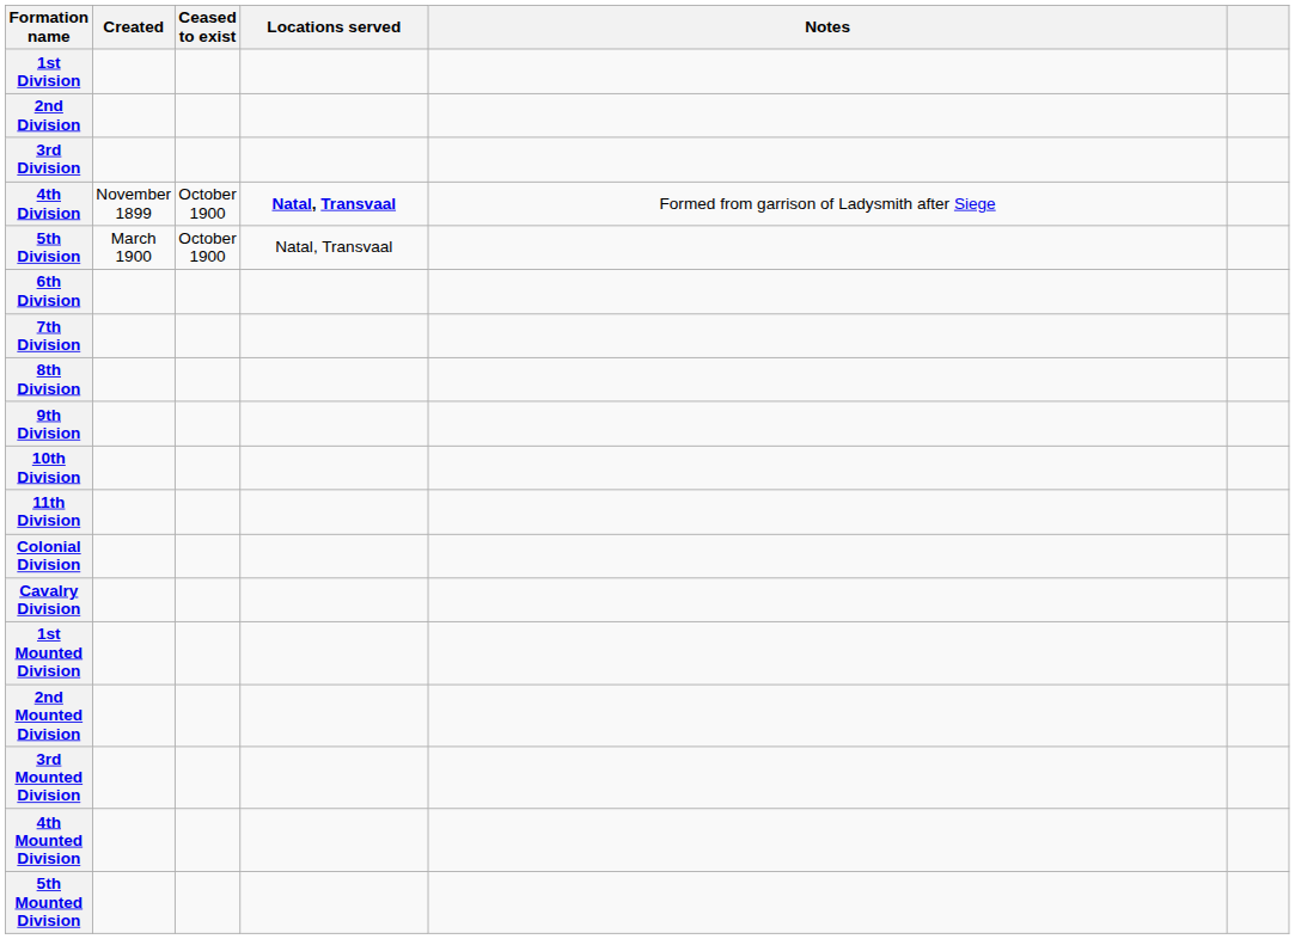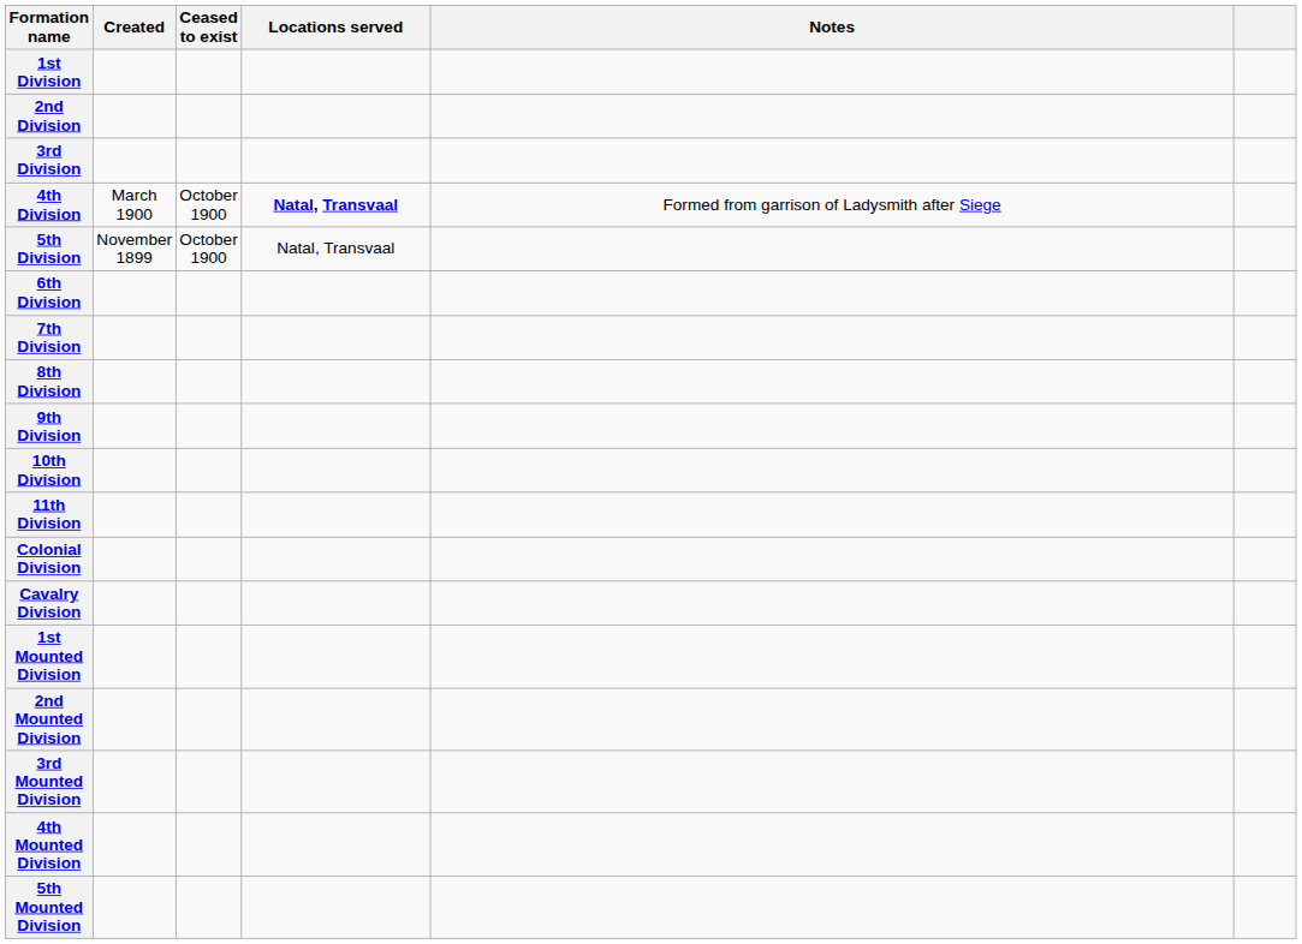 <table class="wikitable sortable plainrowheaders" style="text-align: left; border-spacing: 2px; border: 1px solid darkgray; width: 100%;">
 <tr>
 <th width="5%" scope="col">Formation name</th>
 <th width=5% scope="col">Created</th>
 <th width=5% scope="col">Ceased to exist</th>
 <th class=unsortable width=15% scope="col">Locations served</th>
 <th class=unsortable width=65% scope="col">Notes</th>
 <th class=unsortable width=5% scope="col"></th>
 </tr>
 <tr>
 <th scope="row" style="text-align:center;"><a href='#'>1st Division</a></th>
 <td align="center"></td>
 <td align="center"></td>
 <td align="center"></td>
 <td align="center"></td>
 <td align="center"></td>
 </tr>
 <tr>
 <th scope="row" style="text-align:center;"><a href='#'>2nd Division</a></th>
 <td align="center"></td>
 <td align="center"></td>
 <td align="center"></td>
 <td align="center"></td>
 <td align="center"></td>
 </tr>
 <tr>
 <th scope="row" style="text-align:center;"><a href='#'>3rd Division</a></th>
 <td align="center"></td>
 <td align="center"></td>
 <td align="center"></td>
 <td align="center"></td>
 <td align="center"></td>
 </tr>
 <tr>
 <th scope="row" style="text-align:center;"><a href='#'>4th Division</a></th>
-<td align="center">November 1899</td>
+<td align="center">March 1900</td>
 <td align="center">October 1900</td>
 <td align="center"><strong><a href='#'>Natal</a>, <a href='#'>Transvaal</a></strong></td>
 <td align="center">Formed from garrison of Ladysmith after <a href='#'>Siege</a></td>
 <td align="center"></td>
 </tr>
 <tr>
 <th scope="row" style="text-align:center;"><a href='#'>5th Division</a></th>
-<td align="center">March 1900</td>
+<td align="center">November 1899</td>
 <td align="center">October 1900</td>
 <td align="center">Natal, Transvaal</td>
 <td align="center"></td>
 <td align="center"></td>
 </tr>
 <tr>
 <th scope="row" style="text-align:center;"><a href='#'>6th Division</a></th>
 <td align="center"></td>
 <td align="center"></td>
 <td align="center"></td>
 <td align="center"></td>
 <td align="center"></td>
 </tr>
 <tr>
 <th scope="row" style="text-align:center;"><a href='#'>7th Division</a></th>
 <td align="center"></td>
 <td align="center"></td>
 <td align="center"></td>
 <td align="center"></td>
 <td align="center"></td>
 </tr>
 <tr>
 <th scope="row" style="text-align:center;"><a href='#'>8th Division</a></th>
 <td align="center"></td>
 <td align="center"></td>
 <td align="center"></td>
 <td align="center"></td>
 <td align="center"></td>
 </tr>
 <tr>
 <th scope="row" style="text-align:center;"><a href='#'>9th Division</a></th>
 <td align="center"></td>
 <td align="center"></td>
 <td align="center"></td>
 <td align="center"></td>
 <td align="center"></td>
 </tr>
 <tr>
 <th scope="row" style="text-align:center;"><a href='#'>10th Division</a></th>
 <td align="center"></td>
 <td align="center"></td>
 <td align="center"></td>
 <td align="center"></td>
 <td align="center"></td>
 </tr>
 <tr>
 <th scope="row" style="text-align:center;"><a href='#'>11th Division</a></th>
 <td align="center"></td>
 <td align="center"></td>
 <td align="center"></td>
 <td align="center"></td>
 <td align="center"></td>
 </tr>
 <tr>
 <th scope="row" style="text-align:center;"><a href='#'>Colonial Division</a></th>
 <td align="center"></td>
 <td align="center"></td>
 <td align="center"></td>
 <td align="center"></td>
 <td align="center"></td>
 </tr>
 <tr>
 <th scope="row" style="text-align:center;"><a href='#'>Cavalry Division</a></th>
 <td align="center"></td>
 <td align="center"></td>
 <td align="center"></td>
 <td align="center"></td>
 <td align="center"></td>
 </tr>
 <tr>
 <th scope="row" style="text-align:center;"><a href='#'>1st Mounted Division</a></th>
 <td align="center"></td>
 <td align="center"></td>
 <td align="center"></td>
 <td align="center"></td>
 <td align="center"></td>
 </tr>
 <tr>
 <th scope="row" style="text-align:center;"><a href='#'>2nd Mounted Division</a></th>
 <td align="center"></td>
 <td align="center"></td>
 <td align="center"></td>
 <td align="center"></td>
 <td align="center"></td>
 </tr>
 <tr>
 <th scope="row" style="text-align:center;"><a href='#'>3rd Mounted Division</a></th>
 <td align="center"></td>
 <td align="center"></td>
 <td align="center"></td>
 <td align="center"></td>
 <td align="center"></td>
 </tr>
 <tr>
 <th scope="row" style="text-align:center;"><a href='#'>4th Mounted Division</a></th>
 <td align="center"></td>
 <td align="center"></td>
 <td align="center"></td>
 <td align="center"></td>
 <td align="center"></td>
 </tr>
 <tr>
 <th scope="row" style="text-align:center;"><a href='#'>5th Mounted Division</a></th>
 <td align="center"></td>
 <td align="center"></td>
 <td align="center"></td>
 <td align="center"></td>
 <td align="center"></td>
 </tr>
 </table>
